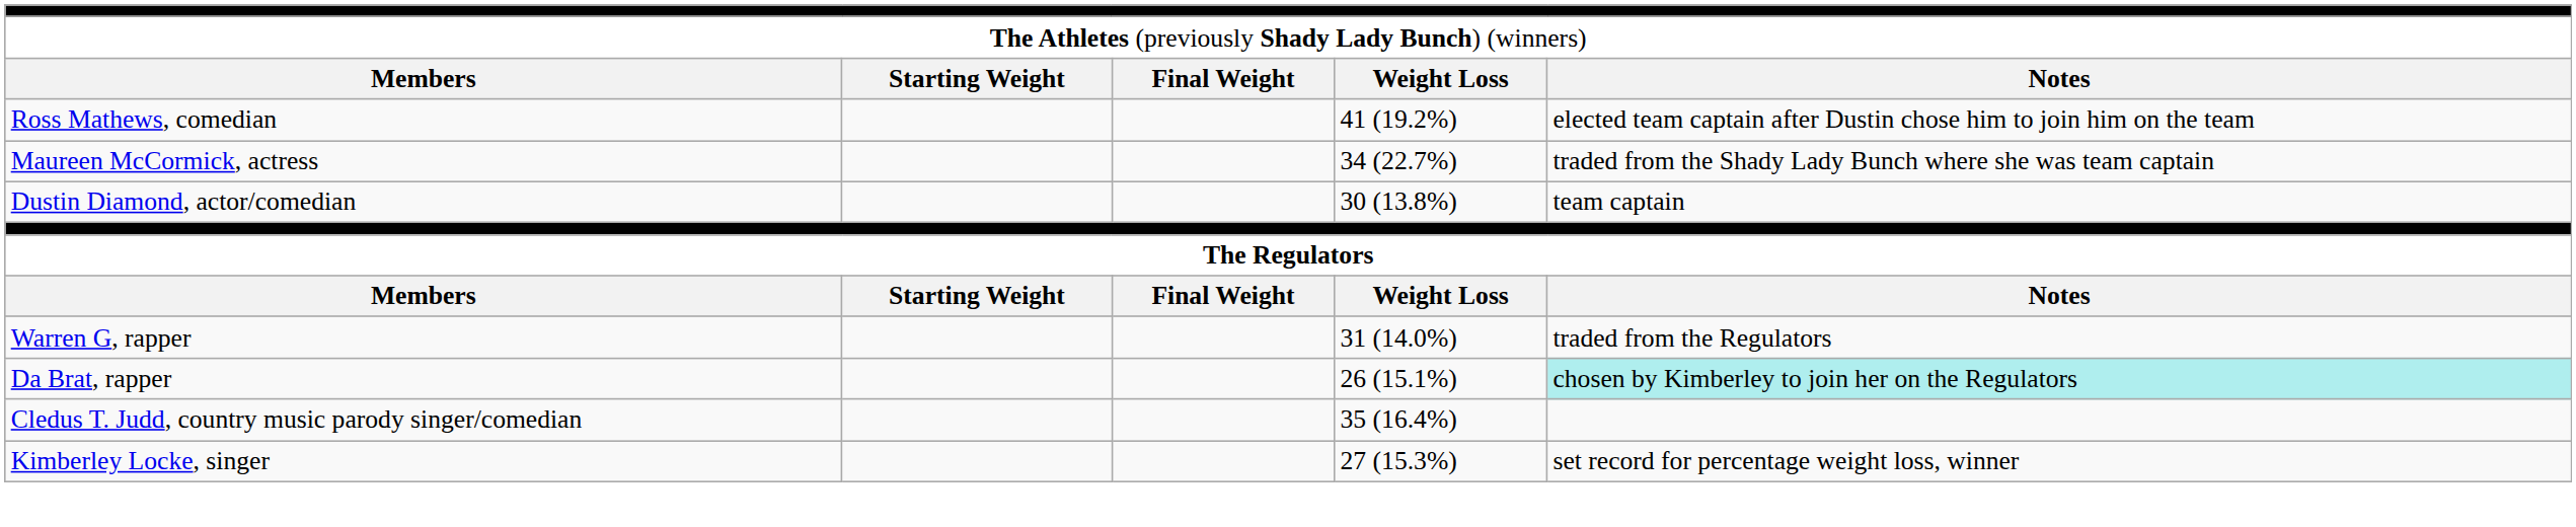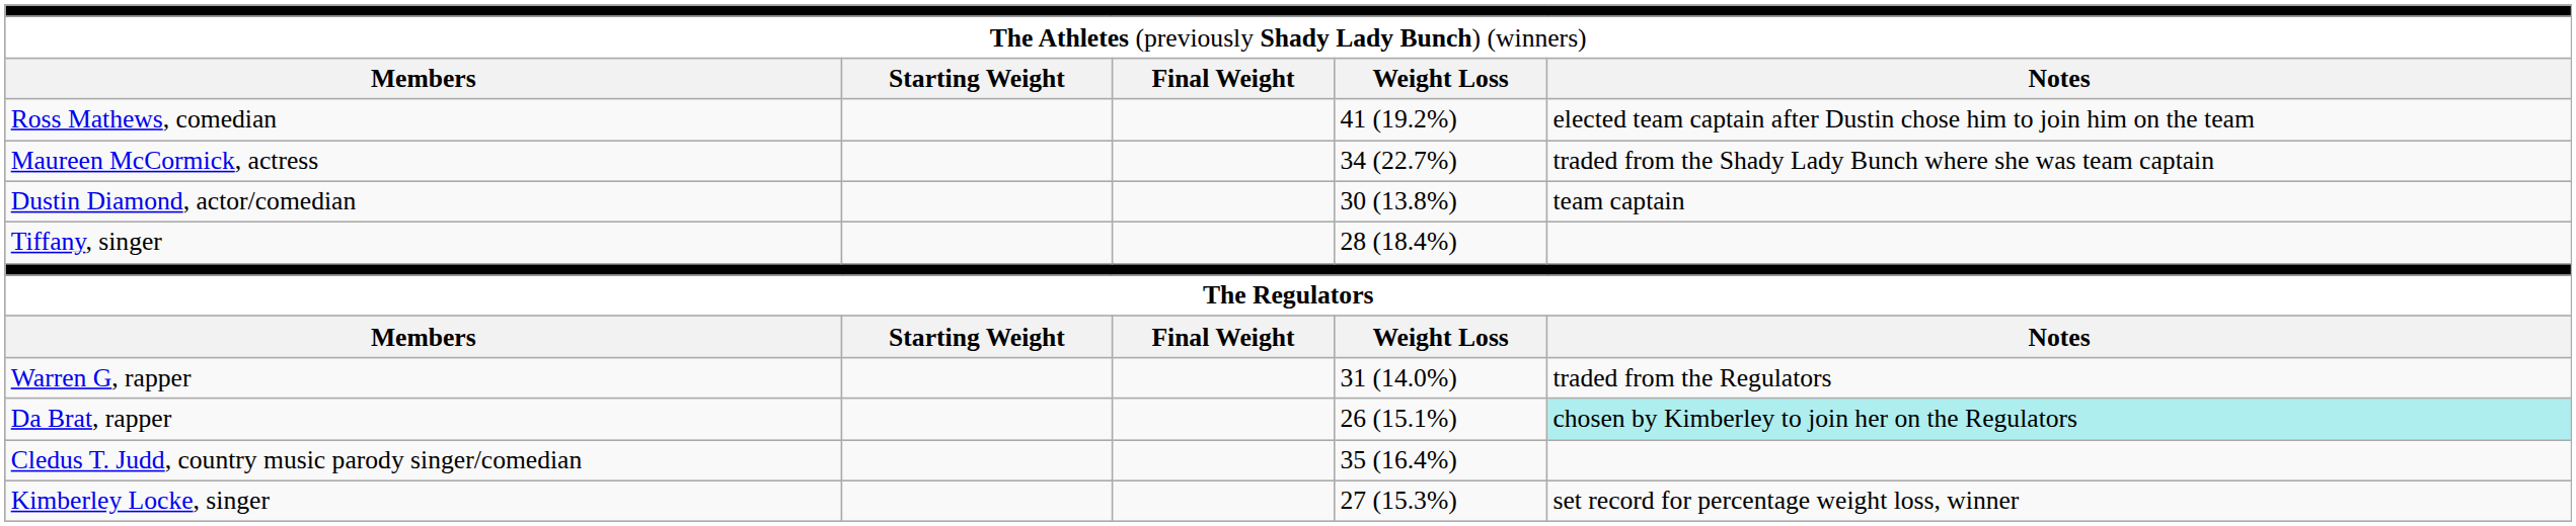 <table class="wikitable" width="100%">
 <tr>
 <td colspan=5 style="line-height:0.5em; background:black"></td>
 </tr>
 <tr>
 <td colspan=5 align="center" bgcolor="white"><strong>The Athletes</strong> (previously <strong>Shady Lady Bunch</strong>) (winners)</td>
 </tr>
 <tr>
 <th>Members</th>
 <th>Starting Weight</th>
 <th>Final Weight</th>
 <th>Weight Loss</th>
 <th>Notes</th>
 </tr>
 <tr>
 <td><a href='#'>Ross Mathews</a>, comedian</td>
 <td></td>
 <td></td>
 <td>41 (19.2%)</td>
 <td>elected team captain after Dustin chose him to join him on the team</td>
 </tr>
 <tr>
 <td><a href='#'>Maureen McCormick</a>, actress</td>
 <td></td>
 <td></td>
 <td>34 (22.7%)</td>
 <td>traded from the Shady Lady Bunch where she was team captain</td>
 </tr>
 <tr>
 <td><a href='#'>Dustin Diamond</a>, actor/comedian</td>
 <td></td>
 <td></td>
 <td>30 (13.8%)</td>
 <td>team captain</td>
+</tr>
+<tr>
+<td><a href='#'>Tiffany</a>, singer</td>
+<td></td>
+<td></td>
+<td>28 (18.4%)</td>
+<td></td>
 </tr>
 <tr>
 <td colspan=5 style="line-height:0.5em; background:black"></td>
 </tr>
 <tr>
 <td colspan=5 align="center" bgcolor="white"><strong>The Regulators</strong></td>
 </tr>
 <tr>
 <th>Members</th>
 <th>Starting Weight</th>
 <th>Final Weight</th>
 <th>Weight Loss</th>
 <th>Notes</th>
 </tr>
 <tr>
 <td><a href='#'>Warren G</a>, rapper</td>
 <td></td>
 <td></td>
 <td>31 (14.0%)</td>
 <td>traded from the Regulators</td>
 </tr>
 <tr>
 <td><a href='#'>Da Brat</a>, rapper</td>
 <td></td>
 <td></td>
 <td>26 (15.1%)</td>
 <td style="background: paleturquoise;">chosen by Kimberley to join her on the Regulators</td>
 </tr>
 <tr>
 <td><a href='#'>Cledus T. Judd</a>, country music parody singer/comedian</td>
 <td></td>
 <td></td>
 <td>35 (16.4%)</td>
 <td></td>
 </tr>
 <tr>
 <td><a href='#'>Kimberley Locke</a>, singer</td>
 <td></td>
 <td></td>
 <td>27 (15.3%)</td>
 <td>set record for percentage weight loss, winner</td>
 </tr>
 </table>
